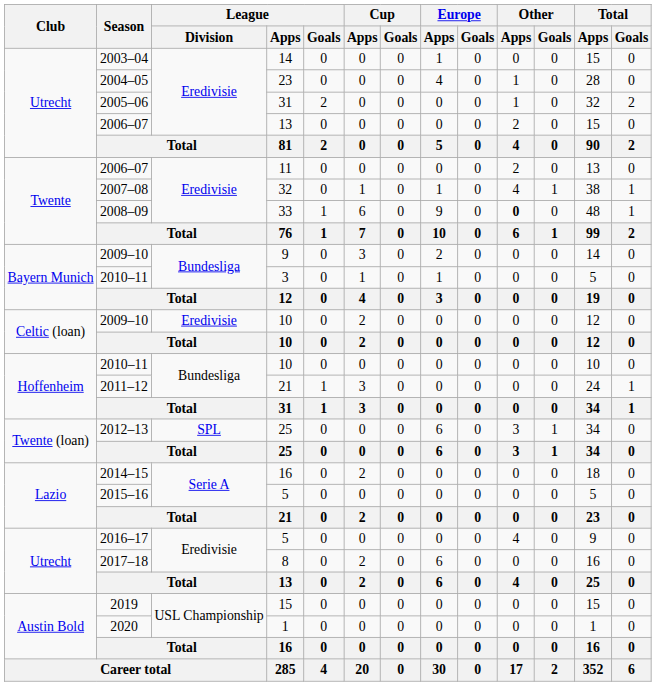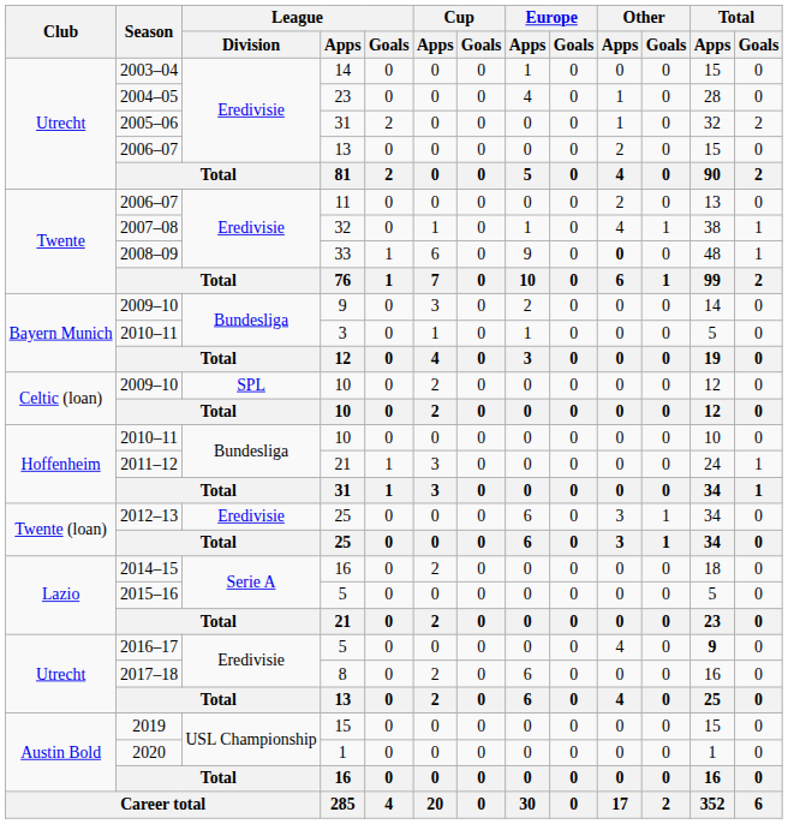 <table class="wikitable" style="text-align: center">
 <tr>
 <th rowspan=2>Club</th>
 <th rowspan=2>Season</th>
 <th colspan=3>League</th>
 <th colspan=2>Cup</th>
 <th colspan=2><a href='#'>Europe</a></th>
 <th colspan=2>Other</th>
 <th colspan=2>Total</th>
 </tr>
 <tr>
 <th>Division</th>
 <th>Apps</th>
 <th>Goals</th>
 <th>Apps</th>
 <th>Goals</th>
 <th>Apps</th>
 <th>Goals</th>
 <th>Apps</th>
 <th>Goals</th>
 <th>Apps</th>
 <th>Goals</th>
 </tr>
 <tr>
 <td rowspan=5><a href='#'>Utrecht</a></td>
 <td>2003–04</td>
 <td rowspan=4><a href='#'>Eredivisie</a></td>
 <td>14</td>
 <td>0</td>
 <td>0</td>
 <td>0</td>
 <td>1</td>
 <td>0</td>
 <td>0</td>
 <td>0</td>
 <td>15</td>
 <td>0</td>
 </tr>
 <tr>
 <td>2004–05</td>
 <td>23</td>
 <td>0</td>
 <td>0</td>
 <td>0</td>
 <td>4</td>
 <td>0</td>
 <td>1</td>
 <td>0</td>
 <td>28</td>
 <td>0</td>
 </tr>
 <tr>
 <td>2005–06</td>
 <td>31</td>
 <td>2</td>
 <td>0</td>
 <td>0</td>
 <td>0</td>
 <td>0</td>
 <td>1</td>
 <td>0</td>
 <td>32</td>
 <td>2</td>
 </tr>
 <tr>
 <td>2006–07</td>
 <td>13</td>
 <td>0</td>
 <td>0</td>
 <td>0</td>
 <td>0</td>
 <td>0</td>
 <td>2</td>
 <td>0</td>
 <td>15</td>
 <td>0</td>
 </tr>
 <tr>
 <th colspan=2>Total</th>
 <th>81</th>
 <th>2</th>
 <th>0</th>
 <th>0</th>
 <th>5</th>
 <th>0</th>
 <th>4</th>
 <th>0</th>
 <th>90</th>
 <th>2</th>
 </tr>
 <tr>
 <td rowspan=4><a href='#'>Twente</a></td>
 <td>2006–07</td>
 <td rowspan=3><a href='#'>Eredivisie</a></td>
 <td>11</td>
 <td>0</td>
 <td>0</td>
 <td>0</td>
 <td>0</td>
 <td>0</td>
 <td>2</td>
 <td>0</td>
 <td>13</td>
 <td>0</td>
 </tr>
 <tr>
 <td>2007–08</td>
 <td>32</td>
 <td>0</td>
 <td>1</td>
 <td>0</td>
 <td>1</td>
 <td>0</td>
 <td>4</td>
 <td>1</td>
 <td>38</td>
 <td>1</td>
 </tr>
 <tr>
 <td>2008–09</td>
 <td>33</td>
 <td>1</td>
 <td>6</td>
 <td>0</td>
 <td>9</td>
 <td>0</td>
 <td><strong>0</strong></td>
 <td>0</td>
 <td>48</td>
 <td>1</td>
 </tr>
 <tr>
 <th colspan=2>Total</th>
 <th>76</th>
 <th>1</th>
 <th>7</th>
 <th>0</th>
 <th>10</th>
 <th>0</th>
 <th>6</th>
 <th>1</th>
 <th>99</th>
 <th>2</th>
 </tr>
 <tr>
 <td rowspan=3><a href='#'>Bayern Munich</a></td>
 <td>2009–10</td>
 <td rowspan=2><a href='#'>Bundesliga</a></td>
 <td>9</td>
 <td>0</td>
 <td>3</td>
 <td>0</td>
 <td>2</td>
 <td>0</td>
 <td>0</td>
 <td>0</td>
 <td>14</td>
 <td>0</td>
 </tr>
 <tr>
 <td>2010–11</td>
 <td>3</td>
 <td>0</td>
 <td>1</td>
 <td>0</td>
 <td>1</td>
 <td>0</td>
 <td>0</td>
 <td>0</td>
 <td>5</td>
 <td>0</td>
 </tr>
 <tr>
 <th colspan=2>Total</th>
 <th>12</th>
 <th>0</th>
 <th>4</th>
 <th>0</th>
 <th>3</th>
 <th>0</th>
 <th>0</th>
 <th>0</th>
 <th>19</th>
 <th>0</th>
 </tr>
 <tr>
 <td rowspan=2><a href='#'>Celtic</a> (loan)</td>
 <td>2009–10</td>
-<td><a href='#'>Eredivisie</a></td>
+<td><a href='#'>SPL</a></td>
 <td>10</td>
 <td>0</td>
 <td>2</td>
 <td>0</td>
 <td>0</td>
 <td>0</td>
 <td>0</td>
 <td>0</td>
 <td>12</td>
 <td>0</td>
 </tr>
 <tr>
 <th colspan=2>Total</th>
 <th>10</th>
 <th>0</th>
 <th>2</th>
 <th>0</th>
 <th>0</th>
 <th>0</th>
 <th>0</th>
 <th>0</th>
 <th>12</th>
 <th>0</th>
 </tr>
 <tr>
 <td rowspan=3><a href='#'>Hoffenheim</a></td>
 <td>2010–11</td>
 <td rowspan=2>Bundesliga</td>
 <td>10</td>
 <td>0</td>
 <td>0</td>
 <td>0</td>
 <td>0</td>
 <td>0</td>
 <td>0</td>
 <td>0</td>
 <td>10</td>
 <td>0</td>
 </tr>
 <tr>
 <td>2011–12</td>
 <td>21</td>
 <td>1</td>
 <td>3</td>
 <td>0</td>
 <td>0</td>
 <td>0</td>
 <td>0</td>
 <td>0</td>
 <td>24</td>
 <td>1</td>
 </tr>
 <tr>
 <th colspan=2>Total</th>
 <th>31</th>
 <th>1</th>
 <th>3</th>
 <th>0</th>
 <th>0</th>
 <th>0</th>
 <th>0</th>
 <th>0</th>
 <th>34</th>
 <th>1</th>
 </tr>
 <tr>
 <td rowspan=2><a href='#'>Twente</a> (loan)</td>
 <td>2012–13</td>
-<td><a href='#'>SPL</a></td>
+<td><a href='#'>Eredivisie</a></td>
 <td>25</td>
 <td>0</td>
 <td>0</td>
 <td>0</td>
 <td>6</td>
 <td>0</td>
 <td>3</td>
 <td>1</td>
 <td>34</td>
 <td>0</td>
 </tr>
 <tr>
 <th colspan=2>Total</th>
 <th>25</th>
 <th>0</th>
 <th>0</th>
 <th>0</th>
 <th>6</th>
 <th>0</th>
 <th>3</th>
 <th>1</th>
 <th>34</th>
 <th>0</th>
 </tr>
 <tr>
 <td rowspan=3><a href='#'>Lazio</a></td>
 <td>2014–15</td>
 <td rowspan=2><a href='#'>Serie A</a></td>
 <td>16</td>
 <td>0</td>
 <td>2</td>
 <td>0</td>
 <td>0</td>
 <td>0</td>
 <td>0</td>
 <td>0</td>
 <td>18</td>
 <td>0</td>
 </tr>
 <tr>
 <td>2015–16</td>
 <td>5</td>
 <td>0</td>
 <td>0</td>
 <td>0</td>
 <td>0</td>
 <td>0</td>
 <td>0</td>
 <td>0</td>
 <td>5</td>
 <td>0</td>
 </tr>
 <tr>
 <th colspan=2>Total</th>
 <th>21</th>
 <th>0</th>
 <th>2</th>
 <th>0</th>
 <th>0</th>
 <th>0</th>
 <th>0</th>
 <th>0</th>
 <th>23</th>
 <th>0</th>
 </tr>
 <tr>
 <td rowspan=3><a href='#'>Utrecht</a></td>
 <td>2016–17</td>
 <td rowspan=2>Eredivisie</td>
 <td>5</td>
 <td>0</td>
 <td>0</td>
 <td>0</td>
 <td>0</td>
 <td>0</td>
 <td>4</td>
 <td>0</td>
-<td>9</td>
+<td><strong>9</strong></td>
 <td>0</td>
 </tr>
 <tr>
 <td>2017–18</td>
 <td>8</td>
 <td>0</td>
 <td>2</td>
 <td>0</td>
 <td>6</td>
 <td>0</td>
 <td>0</td>
 <td>0</td>
 <td>16</td>
 <td>0</td>
 </tr>
 <tr>
 <th colspan=2>Total</th>
 <th>13</th>
 <th>0</th>
 <th>2</th>
 <th>0</th>
 <th>6</th>
 <th>0</th>
 <th>4</th>
 <th>0</th>
 <th>25</th>
 <th>0</th>
 </tr>
 <tr>
 <td rowspan="3"><a href='#'>Austin Bold</a></td>
 <td>2019</td>
 <td rowspan="2">USL Championship</td>
 <td>15</td>
 <td>0</td>
 <td>0</td>
 <td>0</td>
 <td>0</td>
 <td>0</td>
 <td>0</td>
 <td>0</td>
 <td>15</td>
 <td>0</td>
 </tr>
 <tr>
 <td>2020</td>
 <td>1</td>
 <td>0</td>
 <td>0</td>
 <td>0</td>
 <td>0</td>
 <td>0</td>
 <td>0</td>
 <td>0</td>
 <td>1</td>
 <td>0</td>
 </tr>
 <tr>
 <th colspan="2">Total</th>
 <th>16</th>
 <th>0</th>
 <th>0</th>
 <th>0</th>
 <th>0</th>
 <th>0</th>
 <th>0</th>
 <th>0</th>
 <th>16</th>
 <th>0</th>
 </tr>
 <tr>
 <th colspan="3">Career total</th>
 <th>285</th>
 <th>4</th>
 <th>20</th>
 <th>0</th>
 <th>30</th>
 <th>0</th>
 <th>17</th>
 <th>2</th>
 <th>352</th>
 <th>6</th>
 </tr>
 </table>
